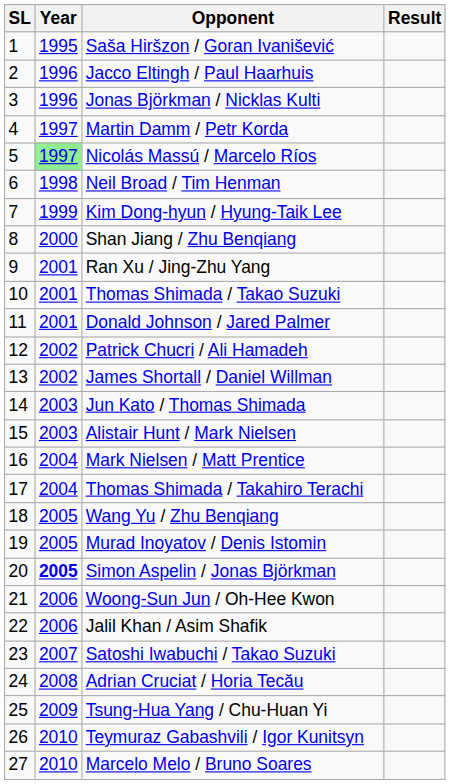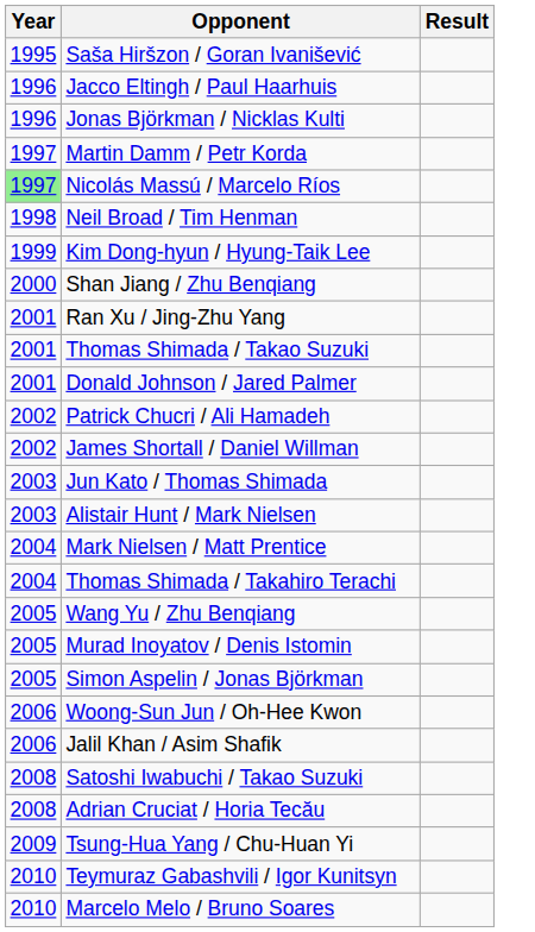 <table class="wikitable">
 <tr>
-<th>SL</th>
 <th>Year</th>
 <th style="width:270px;">Opponent</th>
 <th style="width:10px;">Result</th>
 </tr>
 <tr>
-<td>1</td>
 <td><a href='#'>1995</a></td>
 <td> <a href='#'>Saša Hiršzon</a> / <a href='#'>Goran Ivanišević</a></td>
 <td></td>
 </tr>
 <tr>
-<td>2</td>
 <td><a href='#'>1996</a></td>
 <td> <a href='#'>Jacco Eltingh</a> / <a href='#'>Paul Haarhuis</a></td>
 <td></td>
 </tr>
 <tr>
-<td>3</td>
 <td><a href='#'>1996</a></td>
 <td> <a href='#'>Jonas Björkman</a> / <a href='#'>Nicklas Kulti</a></td>
 <td></td>
 </tr>
 <tr>
-<td>4</td>
 <td><a href='#'>1997</a></td>
 <td> <a href='#'>Martin Damm</a> / <a href='#'>Petr Korda</a></td>
 <td></td>
 </tr>
 <tr>
-<td>5</td>
 <td style="background: lightgreen;"><a href='#'>1997</a></td>
 <td> <a href='#'>Nicolás Massú</a> / <a href='#'>Marcelo Ríos</a></td>
 <td></td>
 </tr>
 <tr>
-<td>6</td>
 <td><a href='#'>1998</a></td>
 <td> <a href='#'>Neil Broad</a> / <a href='#'>Tim Henman</a></td>
 <td></td>
 </tr>
 <tr>
-<td>7</td>
 <td><a href='#'>1999</a></td>
 <td> <a href='#'>Kim Dong-hyun</a> / <a href='#'>Hyung-Taik Lee</a></td>
 <td></td>
 </tr>
 <tr>
-<td>8</td>
 <td><a href='#'>2000</a></td>
 <td> Shan Jiang / <a href='#'>Zhu Benqiang</a></td>
 <td></td>
 </tr>
 <tr>
-<td>9</td>
 <td><a href='#'>2001</a></td>
 <td> Ran Xu / Jing-Zhu Yang</td>
 <td></td>
 </tr>
 <tr>
-<td>10</td>
 <td><a href='#'>2001</a></td>
 <td> <a href='#'>Thomas Shimada</a> / <a href='#'>Takao Suzuki</a></td>
 <td></td>
 </tr>
 <tr>
-<td>11</td>
 <td><a href='#'>2001</a></td>
 <td> <a href='#'>Donald Johnson</a> / <a href='#'>Jared Palmer</a></td>
 <td></td>
 </tr>
 <tr>
-<td>12</td>
 <td><a href='#'>2002</a></td>
 <td> <a href='#'>Patrick Chucri</a> / <a href='#'>Ali Hamadeh</a></td>
 <td></td>
 </tr>
 <tr>
-<td>13</td>
 <td><a href='#'>2002</a></td>
 <td> <a href='#'>James Shortall</a> / <a href='#'>Daniel Willman</a></td>
 <td></td>
 </tr>
 <tr>
-<td>14</td>
 <td><a href='#'>2003</a></td>
 <td> <a href='#'>Jun Kato</a> / <a href='#'>Thomas Shimada</a></td>
 <td></td>
 </tr>
 <tr>
-<td>15</td>
 <td><a href='#'>2003</a></td>
 <td> <a href='#'>Alistair Hunt</a> / <a href='#'>Mark Nielsen</a></td>
 <td></td>
 </tr>
 <tr>
-<td>16</td>
 <td><a href='#'>2004</a></td>
 <td> <a href='#'>Mark Nielsen</a> / <a href='#'>Matt Prentice</a></td>
 <td></td>
 </tr>
 <tr>
-<td>17</td>
 <td><a href='#'>2004</a></td>
 <td> <a href='#'>Thomas Shimada</a> / <a href='#'>Takahiro Terachi</a></td>
 <td></td>
 </tr>
 <tr>
-<td>18</td>
 <td><a href='#'>2005</a></td>
 <td> <a href='#'>Wang Yu</a> / <a href='#'>Zhu Benqiang</a></td>
 <td></td>
 </tr>
 <tr>
-<td>19</td>
 <td><a href='#'>2005</a></td>
 <td> <a href='#'>Murad Inoyatov</a> / <a href='#'>Denis Istomin</a></td>
 <td></td>
 </tr>
 <tr>
-<td>20</td>
-<td><strong><a href='#'>2005</a></strong></td>
+<td><a href='#'>2005</a></td>
 <td> <a href='#'>Simon Aspelin</a> / <a href='#'>Jonas Björkman</a></td>
 <td></td>
 </tr>
 <tr>
-<td>21</td>
 <td><a href='#'>2006</a></td>
 <td> <a href='#'>Woong-Sun Jun</a> / Oh-Hee Kwon</td>
 <td></td>
 </tr>
 <tr>
-<td>22</td>
 <td><a href='#'>2006</a></td>
 <td> Jalil Khan / Asim Shafik</td>
 <td></td>
 </tr>
 <tr>
-<td>23</td>
-<td><a href='#'>2007</a></td>
+<td><a href='#'>2008</a></td>
 <td> <a href='#'>Satoshi Iwabuchi</a> / <a href='#'>Takao Suzuki</a></td>
 <td></td>
 </tr>
 <tr>
-<td>24</td>
 <td><a href='#'>2008</a></td>
 <td> <a href='#'>Adrian Cruciat</a> / <a href='#'>Horia Tecău</a></td>
 <td></td>
 </tr>
 <tr>
-<td>25</td>
 <td><a href='#'>2009</a></td>
 <td> <a href='#'>Tsung-Hua Yang</a> / Chu-Huan Yi</td>
 <td></td>
 </tr>
 <tr>
-<td>26</td>
 <td><a href='#'>2010</a></td>
 <td> <a href='#'>Teymuraz Gabashvili</a> / <a href='#'>Igor Kunitsyn</a></td>
 <td></td>
 </tr>
 <tr>
-<td>27</td>
 <td><a href='#'>2010</a></td>
 <td> <a href='#'>Marcelo Melo</a> / <a href='#'>Bruno Soares</a></td>
 <td></td>
 </tr>
 </table>
